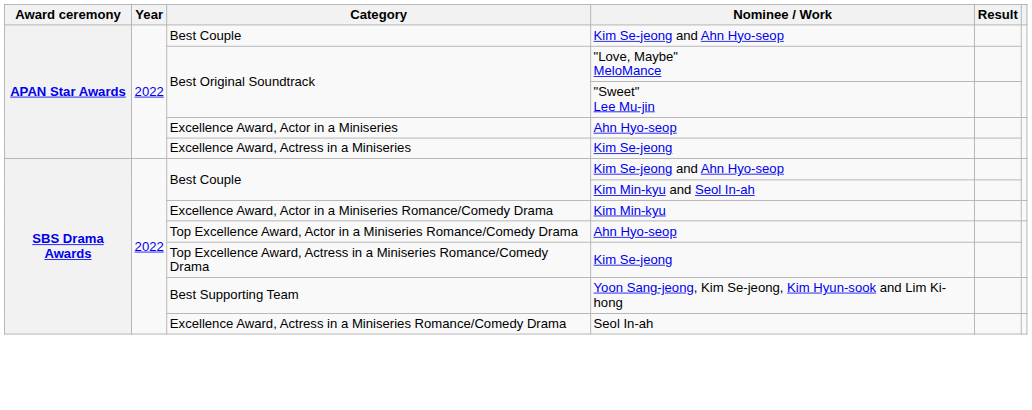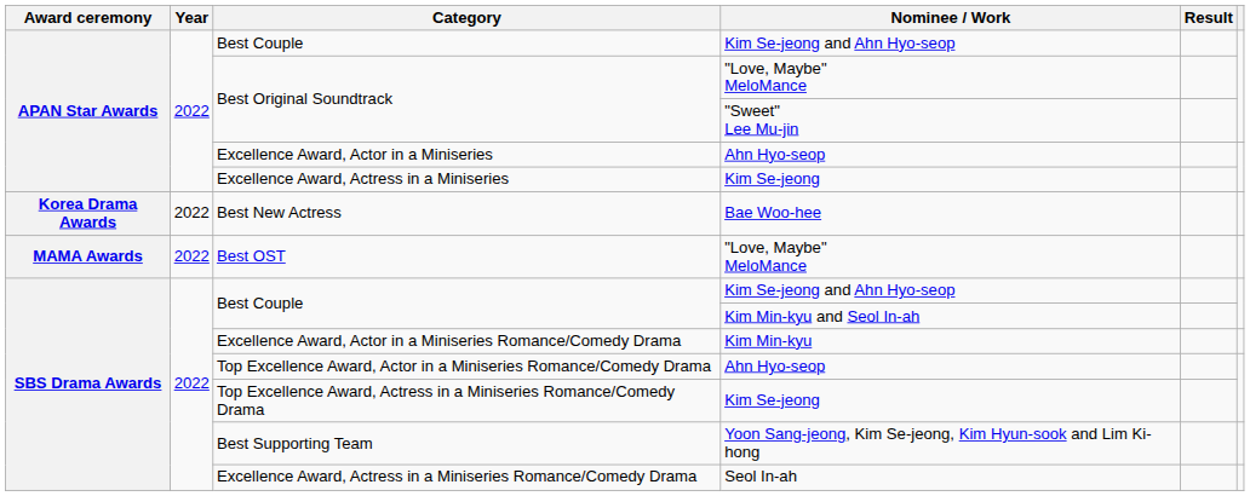 <table class="wikitable plainrowheaders sortable">
 <tr>
 <th scope="col">Award ceremony</th>
 <th scope="col">Year</th>
 <th scope="col">Category </th>
 <th scope="col">Nominee / Work</th>
 <th scope="col">Result</th>
 <th scope="col" class="unsortable"></th>
 </tr>
 <tr>
 <th scope="row" rowspan="5"><a href='#'>APAN Star Awards</a></th>
 <td rowspan="5" style="text-align:center"><a href='#'>2022</a></td>
 <td>Best Couple</td>
 <td><a href='#'>Kim Se-jeong</a> and <a href='#'>Ahn Hyo-seop</a></td>
 <td></td>
 <td rowspan="3" style="text-align:center"></td>
 </tr>
 <tr>
 <td rowspan="2">Best Original Soundtrack</td>
 <td>"Love, Maybe"<br><a href='#'>MeloMance</a></td>
 <td></td>
 </tr>
 <tr>
 <td>"Sweet"<br><a href='#'>Lee Mu-jin</a></td>
 <td></td>
 </tr>
 <tr>
 <td>Excellence Award, Actor in a Miniseries</td>
 <td><a href='#'>Ahn Hyo-seop</a></td>
 <td></td>
 <td rowspan="2" style="text-align:center"></td>
 </tr>
 <tr>
 <td>Excellence Award, Actress in a Miniseries</td>
 <td><a href='#'>Kim Se-jeong</a></td>
 <td></td>
+</tr>
+<tr>
+<th scope="row"><a href='#'>Korea Drama Awards</a></th>
+<td style="text-align:center">2022</td>
+<td>Best New Actress</td>
+<td><a href='#'>Bae Woo-hee</a></td>
+<td></td>
+<td style="text-align:center"></td>
+</tr>
+<tr>
+<th scope="row"><a href='#'>MAMA Awards</a></th>
+<td style="text-align:center"><a href='#'>2022</a></td>
+<td><a href='#'>Best OST</a></td>
+<td>"Love, Maybe"<br><a href='#'>MeloMance</a></td>
+<td></td>
+<td style="text-align:center"></td>
 </tr>
 <tr>
 <th scope="row" rowspan="7"><a href='#'>SBS Drama Awards</a></th>
 <td rowspan="7" style="text-align:center"><a href='#'>2022</a></td>
 <td rowspan="2">Best Couple</td>
 <td><a href='#'>Kim Se-jeong</a> and <a href='#'>Ahn Hyo-seop</a></td>
 <td></td>
 <td rowspan="2" style="text-align:center"></td>
 </tr>
 <tr>
 <td><a href='#'>Kim Min-kyu</a> and <a href='#'>Seol In-ah</a></td>
 <td></td>
 </tr>
 <tr>
 <td>Excellence Award, Actor in a Miniseries Romance/Comedy Drama</td>
 <td><a href='#'>Kim Min-kyu</a></td>
 <td></td>
 <td style="text-align:center"></td>
 </tr>
 <tr>
 <td>Top Excellence Award, Actor in a Miniseries Romance/Comedy Drama</td>
 <td><a href='#'>Ahn Hyo-seop</a></td>
 <td></td>
 <td rowspan="2" style="text-align:center"></td>
 </tr>
 <tr>
 <td>Top Excellence Award, Actress in a Miniseries Romance/Comedy Drama</td>
 <td><a href='#'>Kim Se-jeong</a></td>
 <td></td>
 </tr>
 <tr>
 <td>Best Supporting Team</td>
 <td><a href='#'>Yoon Sang-jeong</a>, Kim Se-jeong, <a href='#'>Kim Hyun-sook</a> and Lim Ki-hong</td>
 <td></td>
 <td style="text-align:center"></td>
 </tr>
 <tr>
 <td>Excellence Award, Actress in a Miniseries Romance/Comedy Drama</td>
 <td>Seol In-ah</td>
 <td></td>
 <td style="text-align:center"></td>
 </tr>
 </table>
